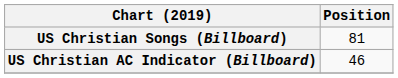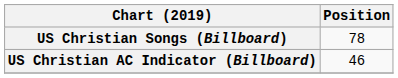 <table class="wikitable sortable plainrowheaders" style="text-align:center">
 <tr>
 <th scope="col">Chart (2019)</th>
 <th scope="col">Position</th>
 </tr>
 <tr>
 <th scope="row">US Christian Songs (<em>Billboard</em>)</th>
-<td>81</td>
+<td>78</td>
 </tr>
 <tr>
 <th scope="row">US Christian AC Indicator (<em>Billboard</em>)</th>
 <td>46</td>
 </tr>
 <tr>
 </tr>
 </table>
